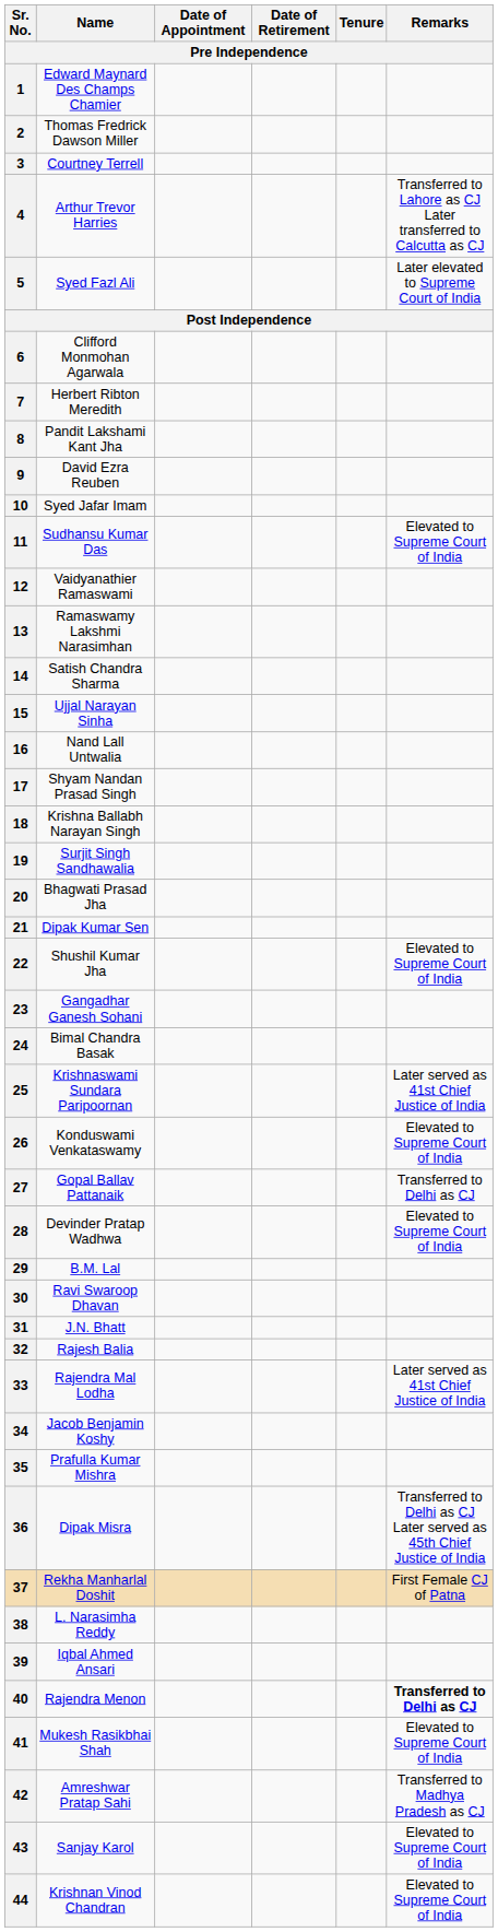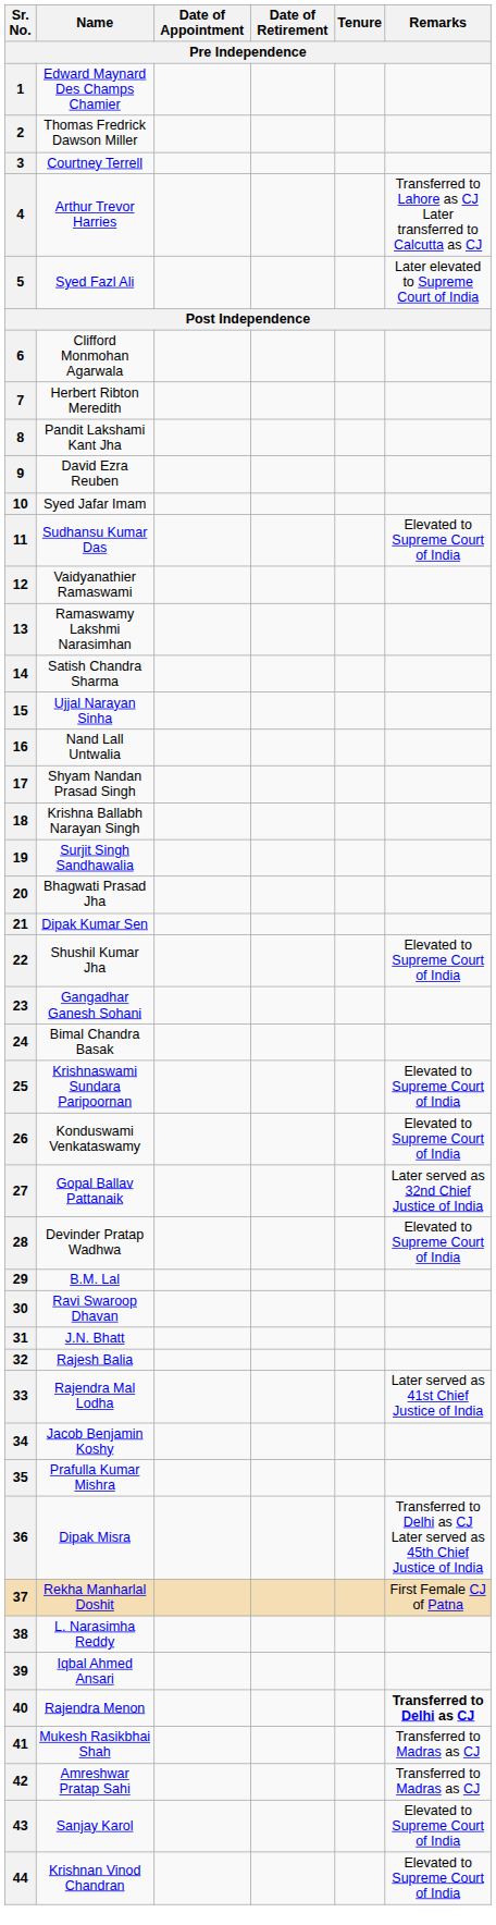 <table class="wikitable sortable" style="text-align:center" width="92%">
 <tr>
 <th>Sr. No.</th>
 <th>Name</th>
 <th>Date of Appointment</th>
 <th>Date of Retirement</th>
 <th>Tenure</th>
 <th>Remarks</th>
 </tr>
 <tr>
 <th colspan="6"><strong>Pre Independence</strong></th>
 </tr>
 <tr>
 <th>1</th>
 <td><a href='#'>Edward Maynard Des Champs Chamier</a></td>
 <td></td>
 <td></td>
 <td></td>
 <td></td>
 </tr>
 <tr>
 <th>2</th>
 <td>Thomas Fredrick Dawson Miller</td>
 <td></td>
 <td></td>
 <td></td>
 <td></td>
 </tr>
 <tr>
 <th>3</th>
 <td><a href='#'>Courtney Terrell</a></td>
 <td></td>
 <td></td>
 <td></td>
 <td></td>
 </tr>
 <tr>
 <th>4</th>
 <td><a href='#'>Arthur Trevor Harries</a></td>
 <td></td>
 <td></td>
 <td></td>
 <td>Transferred to <a href='#'>Lahore</a> as <a href='#'>CJ</a> <br> Later transferred to <a href='#'>Calcutta</a> as <a href='#'>CJ</a></td>
 </tr>
 <tr>
 <th>5</th>
 <td><a href='#'>Syed Fazl Ali</a></td>
 <td></td>
 <td></td>
 <td></td>
 <td>Later elevated to <a href='#'>Supreme Court of India</a></td>
 </tr>
 <tr>
 <th colspan="6"><strong>Post Independence</strong></th>
 </tr>
 <tr>
 <th>6</th>
 <td>Clifford Monmohan Agarwala</td>
 <td></td>
 <td></td>
 <td></td>
 <td></td>
 </tr>
 <tr>
 <th>7</th>
 <td>Herbert Ribton Meredith</td>
 <td></td>
 <td></td>
 <td></td>
 <td></td>
 </tr>
 <tr>
 <th>8</th>
 <td>Pandit Lakshami Kant Jha</td>
 <td></td>
 <td></td>
 <td></td>
 <td></td>
 </tr>
 <tr>
 <th>9</th>
 <td>David Ezra Reuben</td>
 <td></td>
 <td></td>
 <td></td>
 <td></td>
 </tr>
 <tr>
 <th>10</th>
 <td>Syed Jafar Imam</td>
 <td></td>
 <td></td>
 <td></td>
 <td></td>
 </tr>
 <tr>
 <th>11</th>
 <td><a href='#'>Sudhansu Kumar Das</a></td>
 <td></td>
 <td></td>
 <td></td>
 <td>Elevated to <a href='#'>Supreme Court of India</a></td>
 </tr>
 <tr>
 <th>12</th>
 <td>Vaidyanathier Ramaswami</td>
 <td></td>
 <td></td>
 <td></td>
 <td></td>
 </tr>
 <tr>
 <th>13</th>
 <td>Ramaswamy Lakshmi Narasimhan</td>
 <td></td>
 <td></td>
 <td></td>
 <td></td>
 </tr>
 <tr>
 <th>14</th>
 <td>Satish Chandra Sharma</td>
 <td></td>
 <td></td>
 <td></td>
 <td></td>
 </tr>
 <tr>
 <th>15</th>
 <td><a href='#'>Ujjal Narayan Sinha</a></td>
 <td></td>
 <td></td>
 <td></td>
 <td></td>
 </tr>
 <tr>
 <th>16</th>
 <td>Nand Lall Untwalia</td>
 <td></td>
 <td></td>
 <td></td>
 <td></td>
 </tr>
 <tr>
 <th>17</th>
 <td>Shyam Nandan Prasad Singh</td>
 <td></td>
 <td></td>
 <td></td>
 <td></td>
 </tr>
 <tr>
 <th>18</th>
 <td>Krishna Ballabh Narayan Singh</td>
 <td></td>
 <td></td>
 <td></td>
 <td></td>
 </tr>
 <tr>
 <th>19</th>
 <td><a href='#'>Surjit Singh Sandhawalia</a></td>
 <td></td>
 <td></td>
 <td></td>
 <td></td>
 </tr>
 <tr>
 <th>20</th>
 <td>Bhagwati Prasad Jha</td>
 <td></td>
 <td></td>
 <td></td>
 <td></td>
 </tr>
 <tr>
 <th>21</th>
 <td><a href='#'>Dipak Kumar Sen</a></td>
 <td></td>
 <td></td>
 <td></td>
 <td></td>
 </tr>
 <tr>
 <th>22</th>
 <td>Shushil Kumar Jha</td>
 <td></td>
 <td></td>
 <td></td>
 <td>Elevated to <a href='#'>Supreme Court of India</a></td>
 </tr>
 <tr>
 <th>23</th>
 <td><a href='#'>Gangadhar Ganesh Sohani</a></td>
 <td></td>
 <td></td>
 <td></td>
 <td></td>
 </tr>
 <tr>
 <th>24</th>
 <td>Bimal Chandra Basak</td>
 <td></td>
 <td></td>
 <td></td>
 <td></td>
 </tr>
 <tr>
 <th>25</th>
 <td><a href='#'>Krishnaswami Sundara Paripoornan</a></td>
 <td></td>
 <td></td>
 <td></td>
-<td>Later served as <a href='#'>41st Chief Justice of India</a></td>
+<td>Elevated to <a href='#'>Supreme Court of India</a></td>
 </tr>
 <tr>
 <th>26</th>
 <td>Konduswami Venkataswamy</td>
 <td></td>
 <td></td>
 <td></td>
 <td>Elevated to <a href='#'>Supreme Court of India</a></td>
 </tr>
 <tr>
 <th>27</th>
 <td><a href='#'>Gopal Ballav Pattanaik</a></td>
 <td></td>
 <td></td>
 <td></td>
-<td>Transferred to <a href='#'>Delhi</a> as <a href='#'>CJ</a></td>
+<td>Later served as <a href='#'>32nd Chief Justice of India</a></td>
 </tr>
 <tr>
 <th>28</th>
 <td>Devinder Pratap Wadhwa</td>
 <td></td>
 <td></td>
 <td></td>
 <td>Elevated to <a href='#'>Supreme Court of India</a></td>
 </tr>
 <tr>
 <th>29</th>
 <td><a href='#'>B.M. Lal</a></td>
 <td></td>
 <td></td>
 <td></td>
 <td></td>
 </tr>
 <tr>
 <th>30</th>
 <td><a href='#'>Ravi Swaroop Dhavan</a></td>
 <td></td>
 <td></td>
 <td></td>
 <td></td>
 </tr>
 <tr>
 <th>31</th>
 <td><a href='#'>J.N. Bhatt</a></td>
 <td></td>
 <td></td>
 <td></td>
 <td></td>
 </tr>
 <tr>
 <th>32</th>
 <td><a href='#'>Rajesh Balia</a></td>
 <td></td>
 <td></td>
 <td></td>
 <td></td>
 </tr>
 <tr>
 <th>33</th>
 <td><a href='#'>Rajendra Mal Lodha</a></td>
 <td></td>
 <td></td>
 <td></td>
 <td>Later served as <a href='#'>41st Chief Justice of India</a></td>
 </tr>
 <tr>
 <th>34</th>
 <td><a href='#'>Jacob Benjamin Koshy</a></td>
 <td></td>
 <td></td>
 <td></td>
 <td></td>
 </tr>
 <tr>
 <th>35</th>
 <td><a href='#'>Prafulla Kumar Mishra</a></td>
 <td></td>
 <td></td>
 <td></td>
 <td></td>
 </tr>
 <tr>
 <th>36</th>
 <td><a href='#'>Dipak Misra</a></td>
 <td></td>
 <td></td>
 <td></td>
 <td>Transferred to <a href='#'>Delhi</a> as <a href='#'>CJ</a> <br>Later served as <a href='#'>45th Chief Justice of India</a></td>
 </tr>
 <tr>
 <th style="background:wheat;">37</th>
 <td style="background:wheat;"><a href='#'>Rekha Manharlal Doshit</a></td>
 <td style="background:wheat;"></td>
 <td style="background:wheat;"></td>
 <td style="background:wheat;"></td>
 <td style="background:wheat;">First Female <a href='#'>CJ</a> of <a href='#'>Patna</a></td>
 </tr>
 <tr>
 <th>38</th>
 <td><a href='#'>L. Narasimha Reddy</a></td>
 <td></td>
 <td></td>
 <td></td>
 <td></td>
 </tr>
 <tr>
 <th>39</th>
 <td><a href='#'>Iqbal Ahmed Ansari</a></td>
 <td></td>
 <td></td>
 <td></td>
 <td></td>
 </tr>
 <tr>
 <th>40</th>
 <td><a href='#'>Rajendra Menon</a></td>
 <td></td>
 <td></td>
 <td></td>
 <td><strong>Transferred to <a href='#'>Delhi</a> as <a href='#'>CJ</a></strong></td>
 </tr>
 <tr>
 <th>41</th>
 <td><a href='#'>Mukesh Rasikbhai Shah</a></td>
 <td></td>
 <td></td>
 <td></td>
-<td>Elevated to <a href='#'>Supreme Court of India</a></td>
+<td>Transferred to <a href='#'>Madras</a> as <a href='#'>CJ</a></td>
 </tr>
 <tr>
 <th>42</th>
 <td><a href='#'>Amreshwar Pratap Sahi</a></td>
 <td></td>
 <td></td>
 <td></td>
-<td>Transferred to <a href='#'>Madhya Pradesh</a> as <a href='#'>CJ</a></td>
+<td>Transferred to <a href='#'>Madras</a> as <a href='#'>CJ</a></td>
 </tr>
 <tr>
 <th>43</th>
 <td><a href='#'>Sanjay Karol</a></td>
 <td></td>
 <td></td>
 <td></td>
 <td>Elevated to <a href='#'>Supreme Court of India</a></td>
 </tr>
 <tr>
 <th>44</th>
 <td><a href='#'>Krishnan Vinod Chandran</a></td>
 <td></td>
 <td></td>
 <td></td>
 <td>Elevated to <a href='#'>Supreme Court of India</a></td>
 </tr>
 </table>
